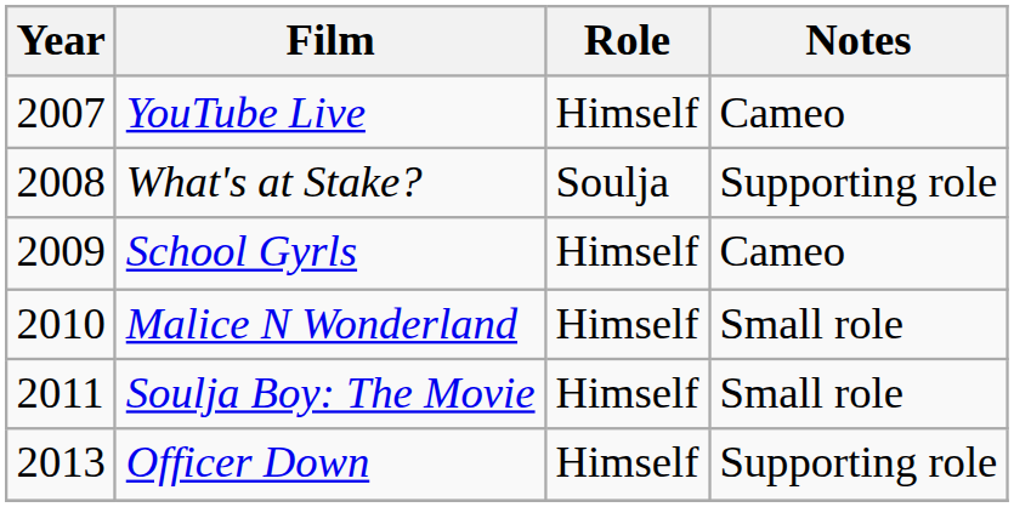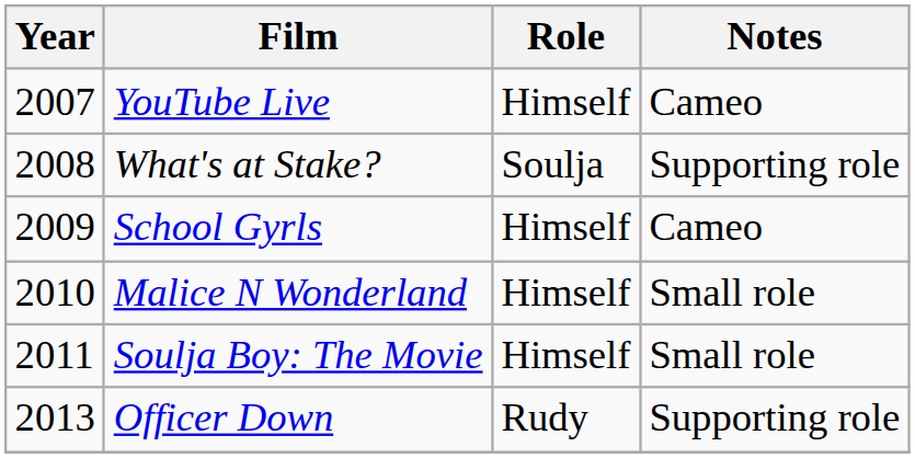 <table class="wikitable">
 <tr>
 <th>Year</th>
 <th>Film</th>
 <th>Role</th>
 <th>Notes</th>
 </tr>
 <tr>
 <td>2007</td>
 <td><em><a href='#'>YouTube Live</a></em></td>
 <td>Himself</td>
 <td>Cameo</td>
 </tr>
 <tr>
 <td>2008</td>
 <td><em>What's at Stake?</em></td>
 <td>Soulja</td>
 <td>Supporting role</td>
 </tr>
 <tr>
 <td>2009</td>
 <td><em><a href='#'>School Gyrls</a></em></td>
 <td>Himself</td>
 <td>Cameo</td>
 </tr>
 <tr>
 <td>2010</td>
 <td><em><a href='#'>Malice N Wonderland</a></em></td>
 <td>Himself</td>
 <td>Small role</td>
 </tr>
 <tr>
 <td>2011</td>
 <td><em><a href='#'>Soulja Boy: The Movie</a></em></td>
 <td>Himself</td>
 <td>Small role</td>
 </tr>
 <tr>
 <td>2013</td>
 <td><em><a href='#'>Officer Down</a></em></td>
-<td>Himself</td>
+<td>Rudy</td>
 <td>Supporting role</td>
 </tr>
 <tr>
 </tr>
 </table>
